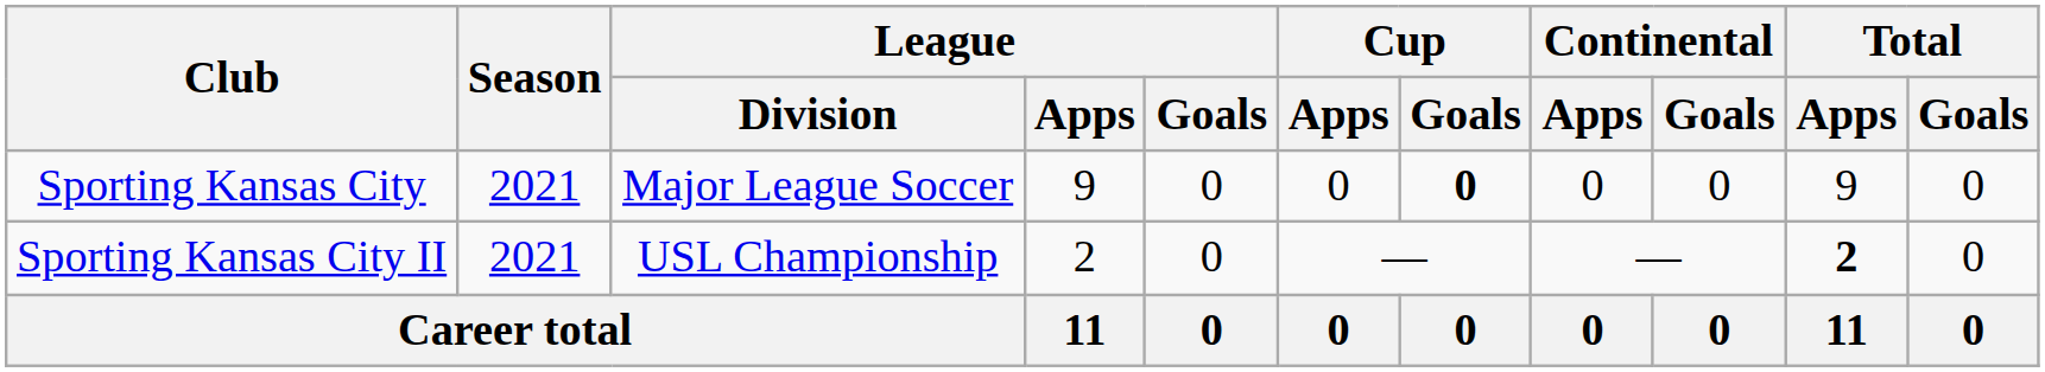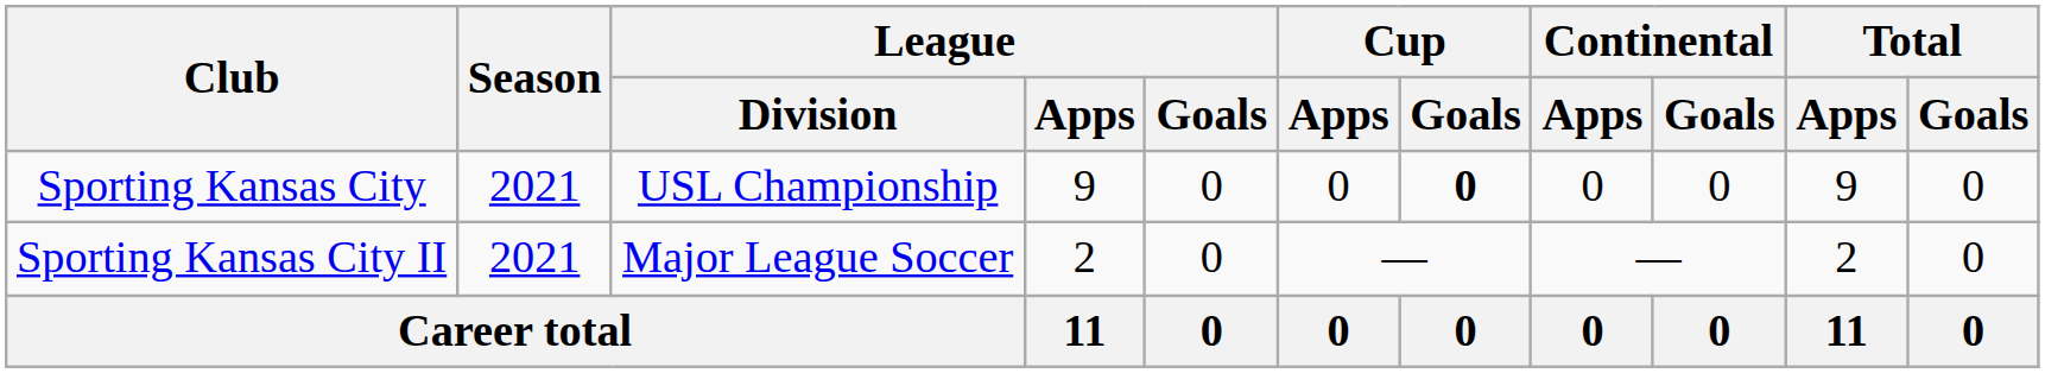 <table class=wikitable style=text-align:center>
 <tr>
 <th rowspan=2>Club</th>
 <th rowspan=2>Season</th>
 <th colspan=3>League</th>
 <th colspan=2>Cup</th>
 <th colspan=2>Continental</th>
 <th colspan=2>Total</th>
 </tr>
 <tr>
 <th>Division</th>
 <th>Apps</th>
 <th>Goals</th>
 <th>Apps</th>
 <th>Goals</th>
 <th>Apps</th>
 <th>Goals</th>
 <th>Apps</th>
 <th>Goals</th>
 </tr>
 <tr>
 <td rowspan=1><a href='#'>Sporting Kansas City</a></td>
 <td><a href='#'>2021</a></td>
-<td><a href='#'>Major League Soccer</a></td>
+<td><a href='#'>USL Championship</a></td>
 <td>9</td>
 <td>0</td>
 <td>0</td>
 <td><strong>0</strong></td>
 <td>0</td>
 <td>0</td>
 <td>9</td>
 <td>0</td>
 </tr>
 <tr>
 <td rowspan=1><a href='#'>Sporting Kansas City II</a></td>
 <td><a href='#'>2021</a></td>
-<td><a href='#'>USL Championship</a></td>
+<td><a href='#'>Major League Soccer</a></td>
 <td>2</td>
 <td>0</td>
 <td colspan=2>—</td>
 <td colspan=2>—</td>
-<td><strong>2</strong></td>
+<td>2</td>
 <td>0</td>
 </tr>
 <tr>
 <th colspan=3>Career total</th>
 <th>11</th>
 <th>0</th>
 <th>0</th>
 <th>0</th>
 <th>0</th>
 <th>0</th>
 <th>11</th>
 <th>0</th>
 </tr>
 </table>
